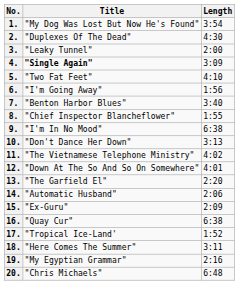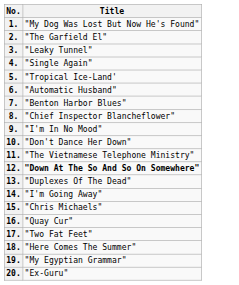 <table class="wikitable">
 <tr>
 <th><abbr>No.</abbr></th>
 <th>Title</th>
-<th>Length</th>
 </tr>
 <tr>
 <th>1.</th>
 <td>"My Dog Was Lost But Now He's Found"</td>
-<td>3:54</td>
 </tr>
 <tr>
 <th>2.</th>
-<td>"Duplexes Of The Dead"</td>
-<td>4:30</td>
+<td>"The Garfield El"</td>
 </tr>
 <tr>
 <th>3.</th>
 <td>"Leaky Tunnel"</td>
-<td>2:00</td>
 </tr>
 <tr>
 <th>4.</th>
-<td><strong>"Single Again"</strong></td>
-<td>3:09</td>
+<td>"Single Again"</td>
 </tr>
 <tr>
 <th>5.</th>
-<td>"Two Fat Feet"</td>
-<td>4:10</td>
+<td>"Tropical Ice-Land'</td>
 </tr>
 <tr>
 <th>6.</th>
-<td>"I'm Going Away"</td>
-<td>1:56</td>
+<td>"Automatic Husband"</td>
 </tr>
 <tr>
 <th>7.</th>
 <td>"Benton Harbor Blues"</td>
-<td>3:40</td>
 </tr>
 <tr>
 <th>8.</th>
 <td>"Chief Inspector Blancheflower"</td>
-<td>1:55</td>
 </tr>
 <tr>
 <th>9.</th>
 <td>"I'm In No Mood"</td>
-<td>6:38</td>
 </tr>
 <tr>
 <th>10.</th>
 <td>"Don't Dance Her Down"</td>
-<td>3:13</td>
 </tr>
 <tr>
 <th>11.</th>
 <td>"The Vietnamese Telephone Ministry"</td>
-<td>4:02</td>
 </tr>
 <tr>
 <th>12.</th>
-<td>"Down At The So And So On Somewhere"</td>
-<td>4:01</td>
+<td><strong>"Down At The So And So On Somewhere"</strong></td>
 </tr>
 <tr>
 <th>13.</th>
-<td>"The Garfield El"</td>
-<td>2:20</td>
+<td>"Duplexes Of The Dead"</td>
 </tr>
 <tr>
 <th>14.</th>
-<td>"Automatic Husband"</td>
-<td>2:06</td>
+<td>"I'm Going Away"</td>
 </tr>
 <tr>
 <th>15.</th>
-<td>"Ex-Guru"</td>
-<td>2:09</td>
+<td>"Chris Michaels"</td>
 </tr>
 <tr>
 <th>16.</th>
 <td>"Quay Cur"</td>
-<td>6:38</td>
 </tr>
 <tr>
 <th>17.</th>
-<td>"Tropical Ice-Land'</td>
-<td>1:52</td>
+<td>"Two Fat Feet"</td>
 </tr>
 <tr>
 <th>18.</th>
 <td>"Here Comes The Summer"</td>
-<td>3:11</td>
 </tr>
 <tr>
 <th>19.</th>
 <td>"My Egyptian Grammar"</td>
-<td>2:16</td>
 </tr>
 <tr>
 <th>20.</th>
-<td>"Chris Michaels"</td>
-<td>6:48</td>
+<td>"Ex-Guru"</td>
 </tr>
 </table>
